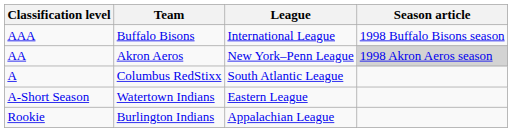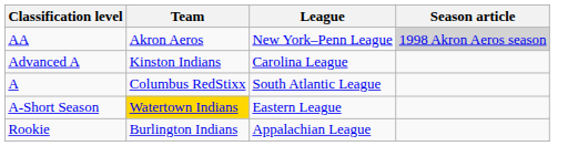 <table class="wikitable" border="1">
 <tr>
 <th>Classification level</th>
 <th>Team</th>
 <th>League</th>
 <th>Season article</th>
 </tr>
 <tr>
-<td><a href='#'>AAA</a></td>
-<td><a href='#'>Buffalo Bisons</a></td>
-<td><a href='#'>International League</a></td>
-<td><a href='#'>1998 Buffalo Bisons season</a></td>
-</tr>
-<tr>
 <td><a href='#'>AA</a></td>
 <td><a href='#'>Akron Aeros</a></td>
 <td><a href='#'>New York–Penn League</a></td>
 <td style="background: lightgrey;"><a href='#'>1998 Akron Aeros season</a></td>
+</tr>
+<tr>
+<td><a href='#'>Advanced A</a></td>
+<td><a href='#'>Kinston Indians</a></td>
+<td><a href='#'>Carolina League</a></td>
+<td></td>
 </tr>
 <tr>
 <td><a href='#'>A</a></td>
 <td><a href='#'>Columbus RedStixx</a></td>
 <td><a href='#'>South Atlantic League</a></td>
 <td></td>
 </tr>
 <tr>
 <td><a href='#'>A-Short Season</a></td>
-<td><a href='#'>Watertown Indians</a></td>
+<td style="background: gold;"><a href='#'>Watertown Indians</a></td>
 <td><a href='#'>Eastern League</a></td>
 <td></td>
 </tr>
 <tr>
 <td><a href='#'>Rookie</a></td>
 <td><a href='#'>Burlington Indians</a></td>
 <td><a href='#'>Appalachian League</a></td>
 <td></td>
 </tr>
 </table>
